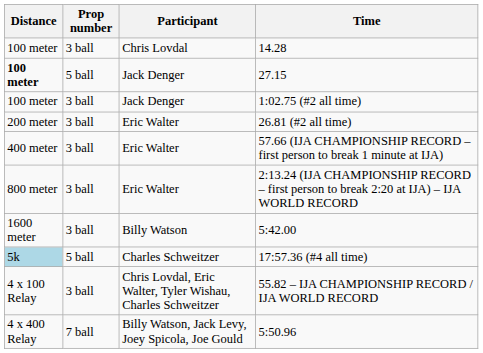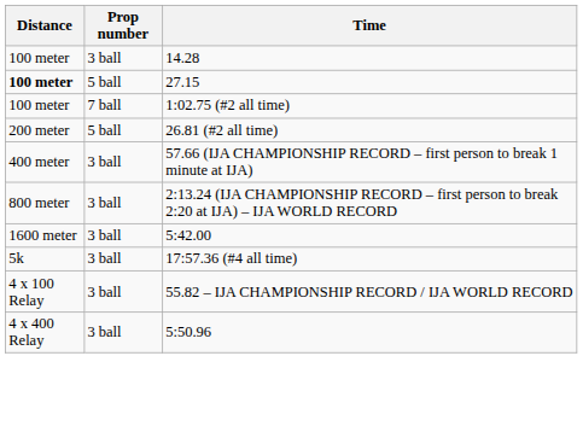 <table class="wikitable">
 <tr>
 <th>Distance</th>
 <th>Prop number</th>
-<th>Participant</th>
 <th>Time</th>
 </tr>
 <tr>
 <td>100 meter</td>
 <td>3 ball</td>
-<td>Chris Lovdal</td>
 <td>14.28</td>
 </tr>
 <tr>
 <td><strong>100 meter</strong></td>
 <td>5 ball</td>
-<td>Jack Denger</td>
 <td>27.15</td>
 </tr>
 <tr>
 <td>100 meter</td>
-<td>3 ball</td>
-<td>Jack Denger</td>
+<td>7 ball</td>
 <td>1:02.75 (#2 all time)</td>
 </tr>
 <tr>
 <td>200 meter</td>
-<td>3 ball</td>
-<td>Eric Walter</td>
+<td>5 ball</td>
 <td>26.81 (#2 all time)</td>
 </tr>
 <tr>
 <td>400 meter</td>
 <td>3 ball</td>
-<td>Eric Walter</td>
 <td>57.66 (IJA CHAMPIONSHIP RECORD – first person to break 1 minute at IJA)</td>
 </tr>
 <tr>
 <td>800 meter</td>
 <td>3 ball</td>
-<td>Eric Walter</td>
 <td>2:13.24 (IJA CHAMPIONSHIP RECORD – first person to break 2:20 at IJA) – IJA WORLD RECORD</td>
 </tr>
 <tr>
 <td>1600 meter</td>
 <td>3 ball</td>
-<td>Billy Watson</td>
 <td>5:42.00</td>
 </tr>
 <tr>
-<td style="background: lightblue;">5k</td>
-<td>5 ball</td>
-<td>Charles Schweitzer</td>
+<td>5k</td>
+<td>3 ball</td>
 <td>17:57.36 (#4 all time)</td>
 </tr>
 <tr>
 <td>4 x 100 Relay</td>
 <td>3 ball</td>
-<td>Chris Lovdal, Eric Walter, Tyler Wishau, Charles Schweitzer</td>
 <td>55.82 – IJA CHAMPIONSHIP RECORD / IJA WORLD RECORD</td>
 </tr>
 <tr>
 <td>4 x 400 Relay</td>
-<td>7 ball</td>
-<td>Billy Watson, Jack Levy, Joey Spicola, Joe Gould</td>
+<td>3 ball</td>
 <td>5:50.96</td>
 </tr>
 </table>
